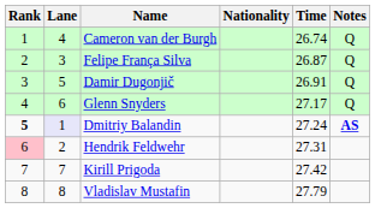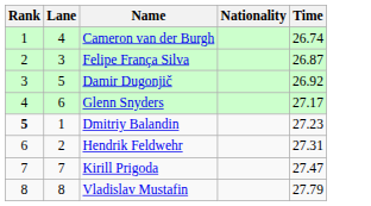 <table class="wikitable sortable" style="text-align:center">
 <tr>
 <th>Rank</th>
 <th>Lane</th>
 <th>Name</th>
 <th>Nationality</th>
 <th>Time</th>
-<th>Notes</th>
 </tr>
 <tr bgcolor=ccffcc>
 <td>1</td>
 <td>4</td>
 <td align=left><a href='#'>Cameron van der Burgh</a></td>
 <td align=left></td>
 <td>26.74</td>
-<td>Q</td>
 </tr>
 <tr bgcolor=ccffcc>
 <td>2</td>
 <td>3</td>
 <td align=left><a href='#'>Felipe França Silva</a></td>
 <td align=left></td>
 <td>26.87</td>
-<td>Q</td>
 </tr>
 <tr bgcolor=ccffcc>
 <td>3</td>
 <td>5</td>
 <td align=left><a href='#'>Damir Dugonjič</a></td>
 <td align=left></td>
-<td>26.91</td>
-<td>Q</td>
+<td>26.92</td>
 </tr>
 <tr bgcolor=ccffcc>
 <td>4</td>
 <td>6</td>
 <td align=left><a href='#'>Glenn Snyders</a></td>
 <td align=left></td>
 <td>27.17</td>
-<td>Q</td>
 </tr>
 <tr>
 <td><strong>5</strong></td>
-<td style="background: lavender;">1</td>
+<td>1</td>
 <td align=left><a href='#'>Dmitriy Balandin</a></td>
 <td align=left></td>
-<td>27.24</td>
-<td><strong><a href='#'>AS</a></strong></td>
+<td>27.23</td>
 </tr>
 <tr>
-<td style="background: pink;">6</td>
+<td>6</td>
 <td>2</td>
 <td align=left><a href='#'>Hendrik Feldwehr</a></td>
 <td align=left></td>
 <td>27.31</td>
-<td></td>
 </tr>
 <tr>
 <td>7</td>
 <td>7</td>
 <td align=left><a href='#'>Kirill Prigoda</a></td>
 <td align=left></td>
-<td>27.42</td>
-<td></td>
+<td>27.47</td>
 </tr>
 <tr>
 <td>8</td>
 <td>8</td>
 <td align=left><a href='#'>Vladislav Mustafin</a></td>
 <td align=left></td>
 <td>27.79</td>
-<td></td>
 </tr>
 </table>
